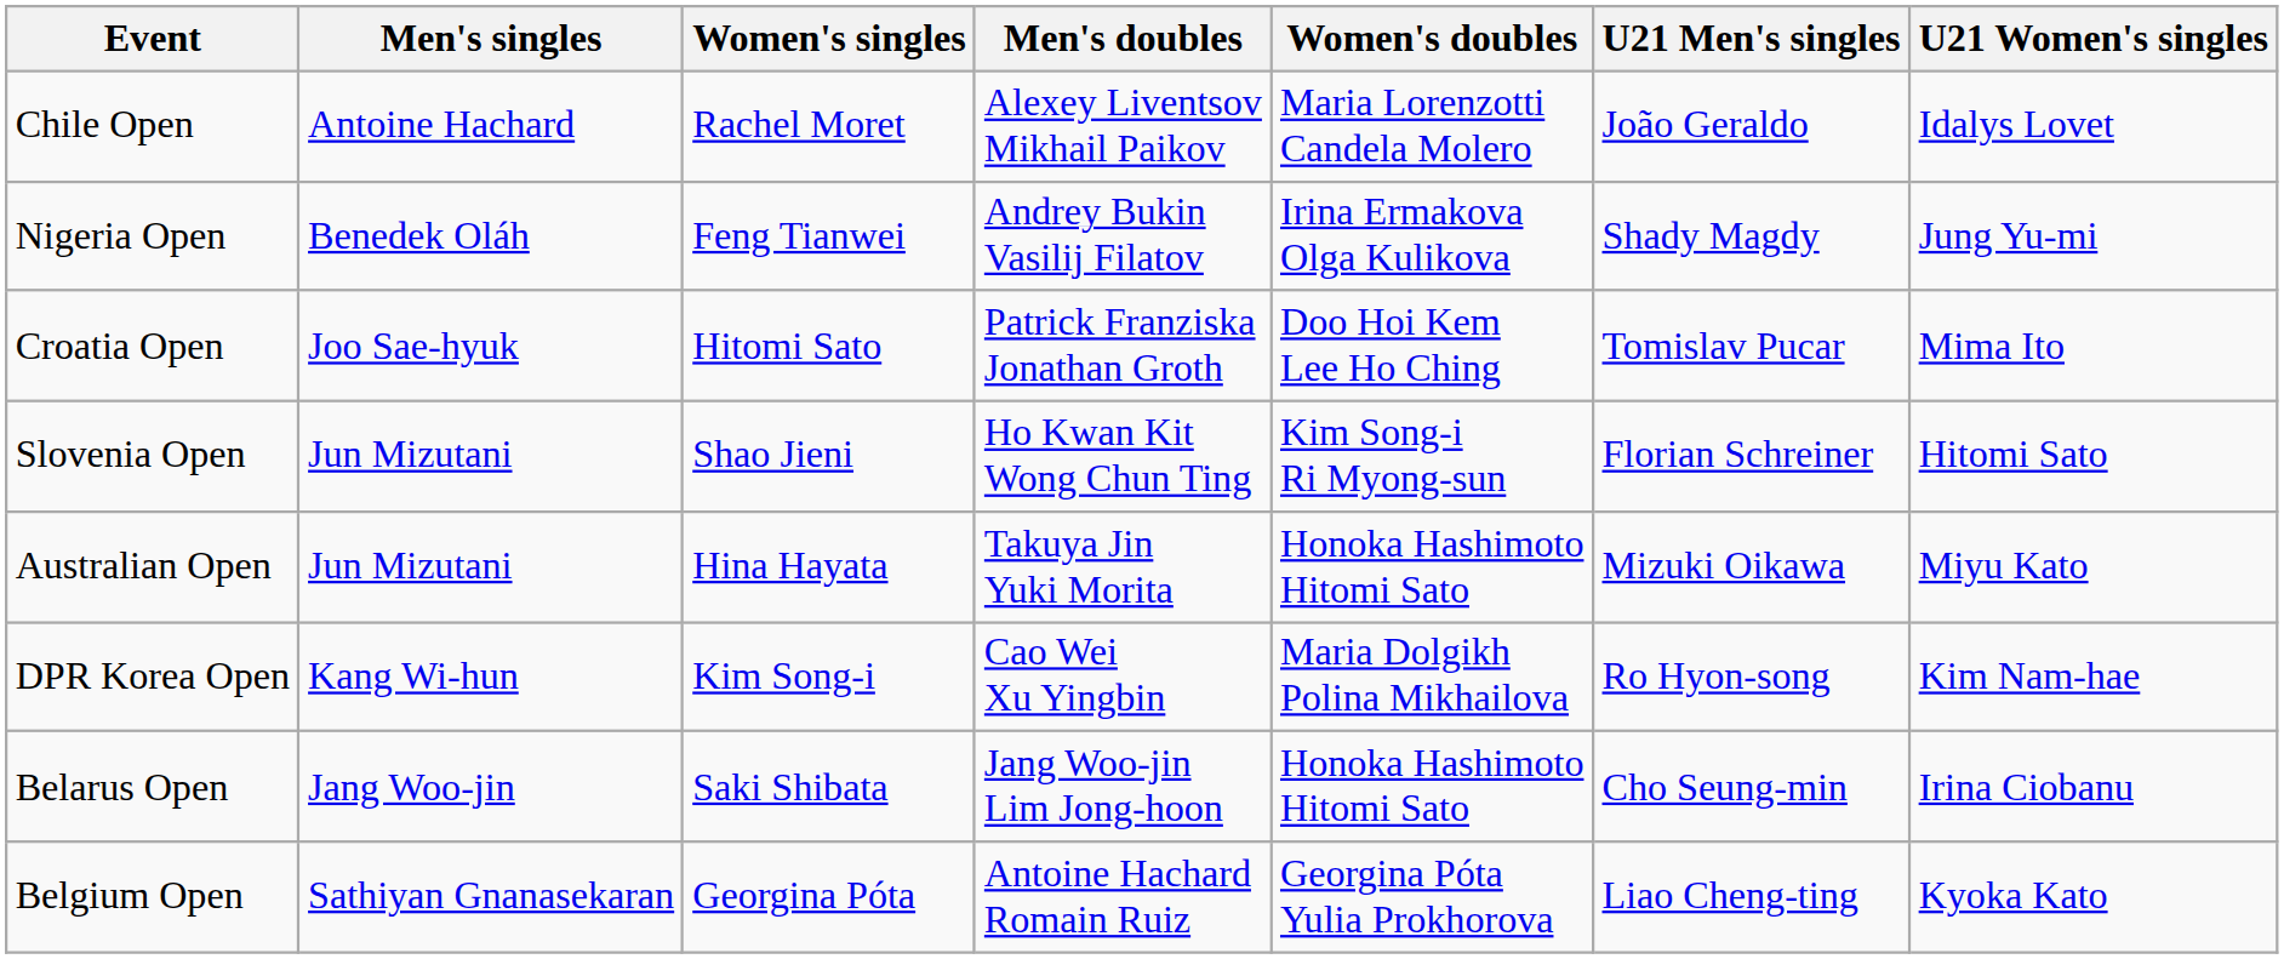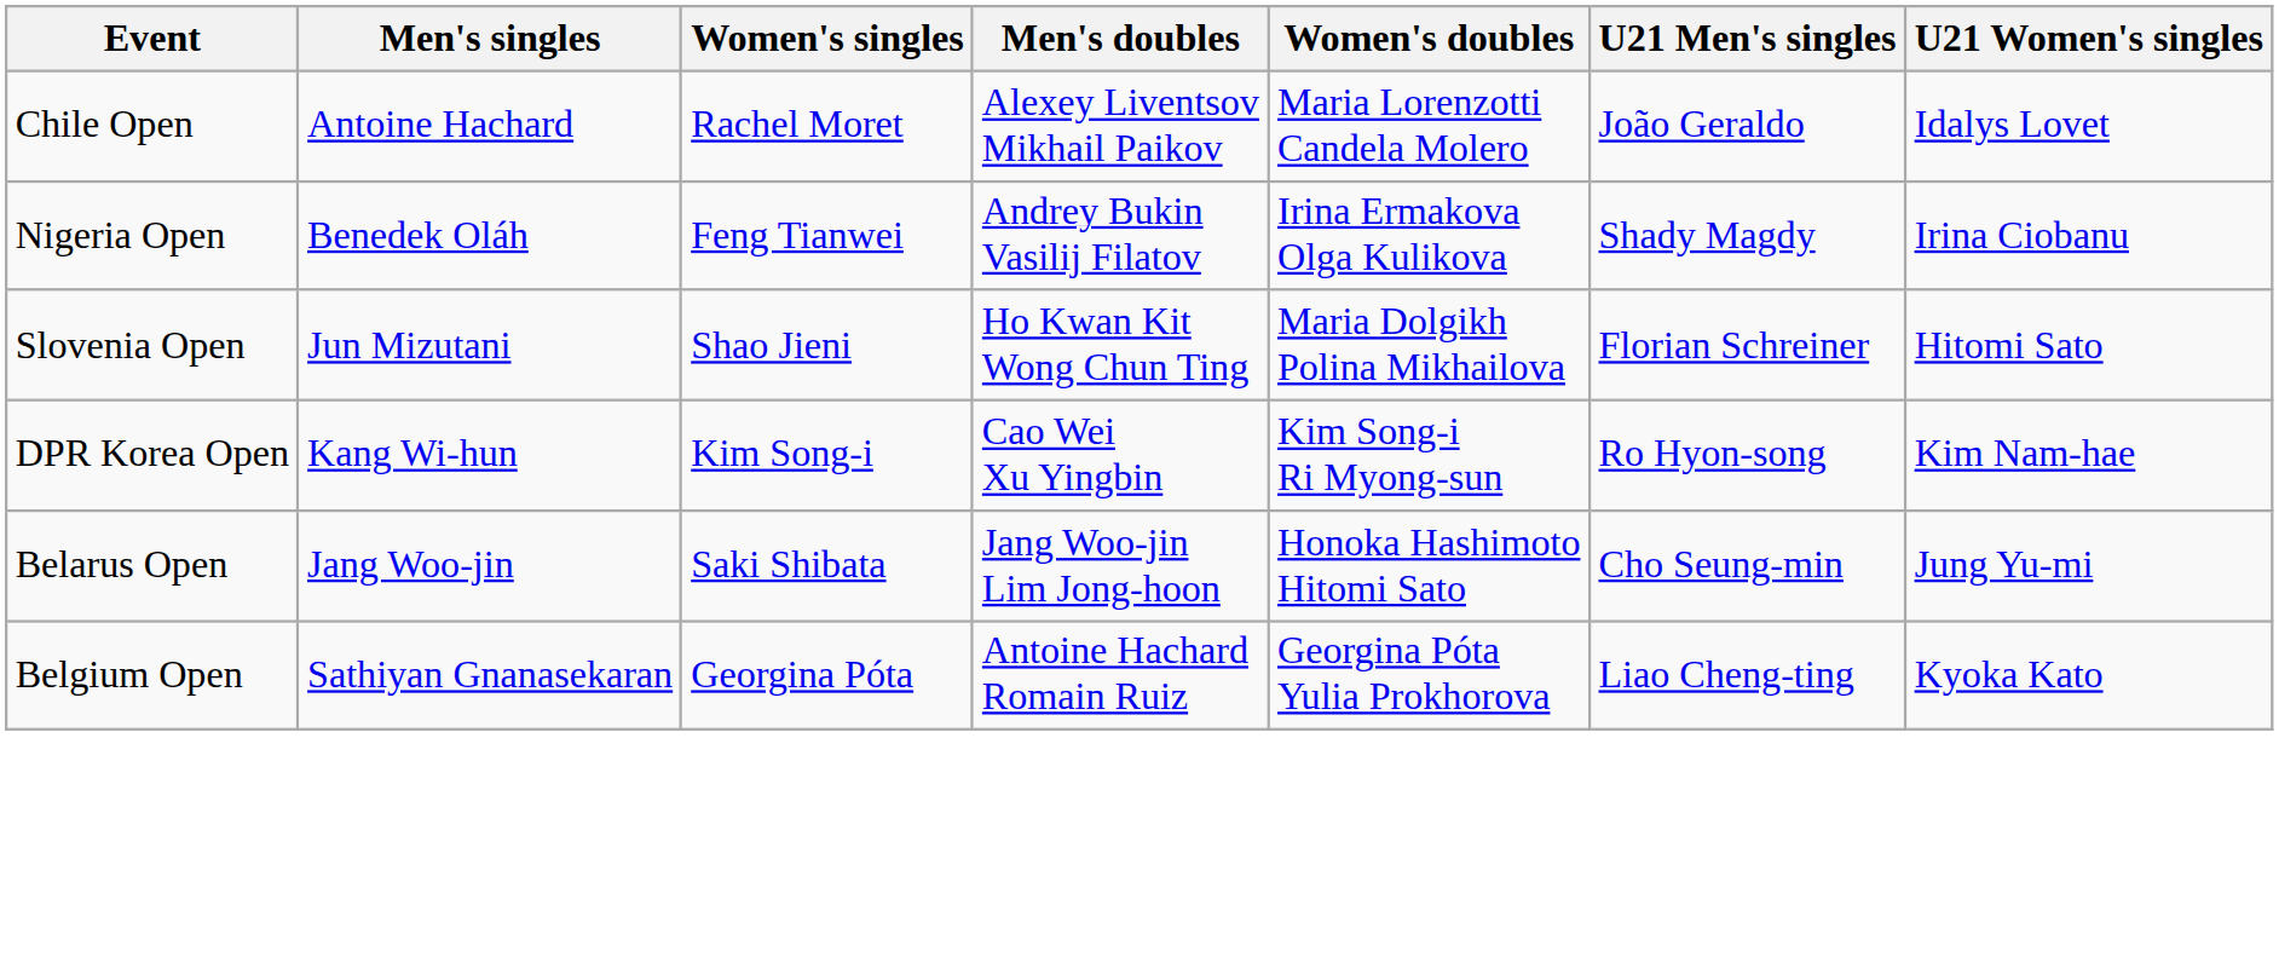 <table class=wikitable style="font-size:90%">
 <tr>
 <th>Event</th>
 <th>Men's singles</th>
 <th>Women's singles</th>
 <th>Men's doubles</th>
 <th>Women's doubles</th>
 <th>U21 Men's singles</th>
 <th>U21 Women's singles</th>
 </tr>
 <tr>
 <td> Chile Open</td>
 <td> <a href='#'>Antoine Hachard</a></td>
 <td> <a href='#'>Rachel Moret</a></td>
 <td> <a href='#'>Alexey Liventsov</a><br> <a href='#'>Mikhail Paikov</a></td>
 <td> <a href='#'>Maria Lorenzotti</a><br> <a href='#'>Candela Molero</a></td>
 <td> <a href='#'>João Geraldo</a></td>
 <td> <a href='#'>Idalys Lovet</a></td>
 </tr>
 <tr>
 <td> Nigeria Open</td>
 <td> <a href='#'>Benedek Oláh</a></td>
 <td> <a href='#'>Feng Tianwei</a></td>
 <td> <a href='#'>Andrey Bukin</a><br> <a href='#'>Vasilij Filatov</a></td>
 <td> <a href='#'>Irina Ermakova</a><br> <a href='#'>Olga Kulikova</a></td>
 <td> <a href='#'>Shady Magdy</a></td>
-<td> <a href='#'>Jung Yu-mi</a></td>
-</tr>
-<tr>
-<td> Croatia Open</td>
-<td> <a href='#'>Joo Sae-hyuk</a></td>
-<td> <a href='#'>Hitomi Sato</a></td>
-<td> <a href='#'>Patrick Franziska</a><br> <a href='#'>Jonathan Groth</a></td>
-<td> <a href='#'>Doo Hoi Kem</a><br> <a href='#'>Lee Ho Ching</a></td>
-<td> <a href='#'>Tomislav Pucar</a></td>
-<td> <a href='#'>Mima Ito</a></td>
+<td> <a href='#'>Irina Ciobanu</a></td>
 </tr>
 <tr>
 <td> Slovenia Open</td>
 <td> <a href='#'>Jun Mizutani</a></td>
 <td> <a href='#'>Shao Jieni</a></td>
 <td> <a href='#'>Ho Kwan Kit</a><br> <a href='#'>Wong Chun Ting</a></td>
-<td> <a href='#'>Kim Song-i</a><br> <a href='#'>Ri Myong-sun</a></td>
+<td> <a href='#'>Maria Dolgikh</a><br> <a href='#'>Polina Mikhailova</a></td>
 <td> <a href='#'>Florian Schreiner</a></td>
 <td> <a href='#'>Hitomi Sato</a></td>
-</tr>
-<tr>
-<td> Australian Open</td>
-<td> <a href='#'>Jun Mizutani</a></td>
-<td> <a href='#'>Hina Hayata</a></td>
-<td> <a href='#'>Takuya Jin</a><br> <a href='#'>Yuki Morita</a></td>
-<td> <a href='#'>Honoka Hashimoto</a><br> <a href='#'>Hitomi Sato</a></td>
-<td> <a href='#'>Mizuki Oikawa</a></td>
-<td> <a href='#'>Miyu Kato</a></td>
 </tr>
 <tr>
 <td> DPR Korea Open</td>
 <td> <a href='#'>Kang Wi-hun</a></td>
 <td> <a href='#'>Kim Song-i</a></td>
 <td> <a href='#'>Cao Wei</a><br> <a href='#'>Xu Yingbin</a></td>
-<td> <a href='#'>Maria Dolgikh</a><br> <a href='#'>Polina Mikhailova</a></td>
+<td> <a href='#'>Kim Song-i</a><br> <a href='#'>Ri Myong-sun</a></td>
 <td> <a href='#'>Ro Hyon-song</a></td>
 <td> <a href='#'>Kim Nam-hae</a></td>
 </tr>
 <tr>
 <td> Belarus Open</td>
 <td> <a href='#'>Jang Woo-jin</a></td>
 <td> <a href='#'>Saki Shibata</a></td>
 <td> <a href='#'>Jang Woo-jin</a><br> <a href='#'>Lim Jong-hoon</a></td>
 <td> <a href='#'>Honoka Hashimoto</a><br> <a href='#'>Hitomi Sato</a></td>
 <td> <a href='#'>Cho Seung-min</a></td>
-<td> <a href='#'>Irina Ciobanu</a></td>
+<td> <a href='#'>Jung Yu-mi</a></td>
 </tr>
 <tr>
 <td> Belgium Open</td>
 <td> <a href='#'>Sathiyan Gnanasekaran</a></td>
 <td> <a href='#'>Georgina Póta</a></td>
 <td> <a href='#'>Antoine Hachard</a><br> <a href='#'>Romain Ruiz</a></td>
 <td> <a href='#'>Georgina Póta</a><br> <a href='#'>Yulia Prokhorova</a></td>
 <td> <a href='#'>Liao Cheng-ting</a></td>
 <td> <a href='#'>Kyoka Kato</a></td>
 </tr>
 </table>
